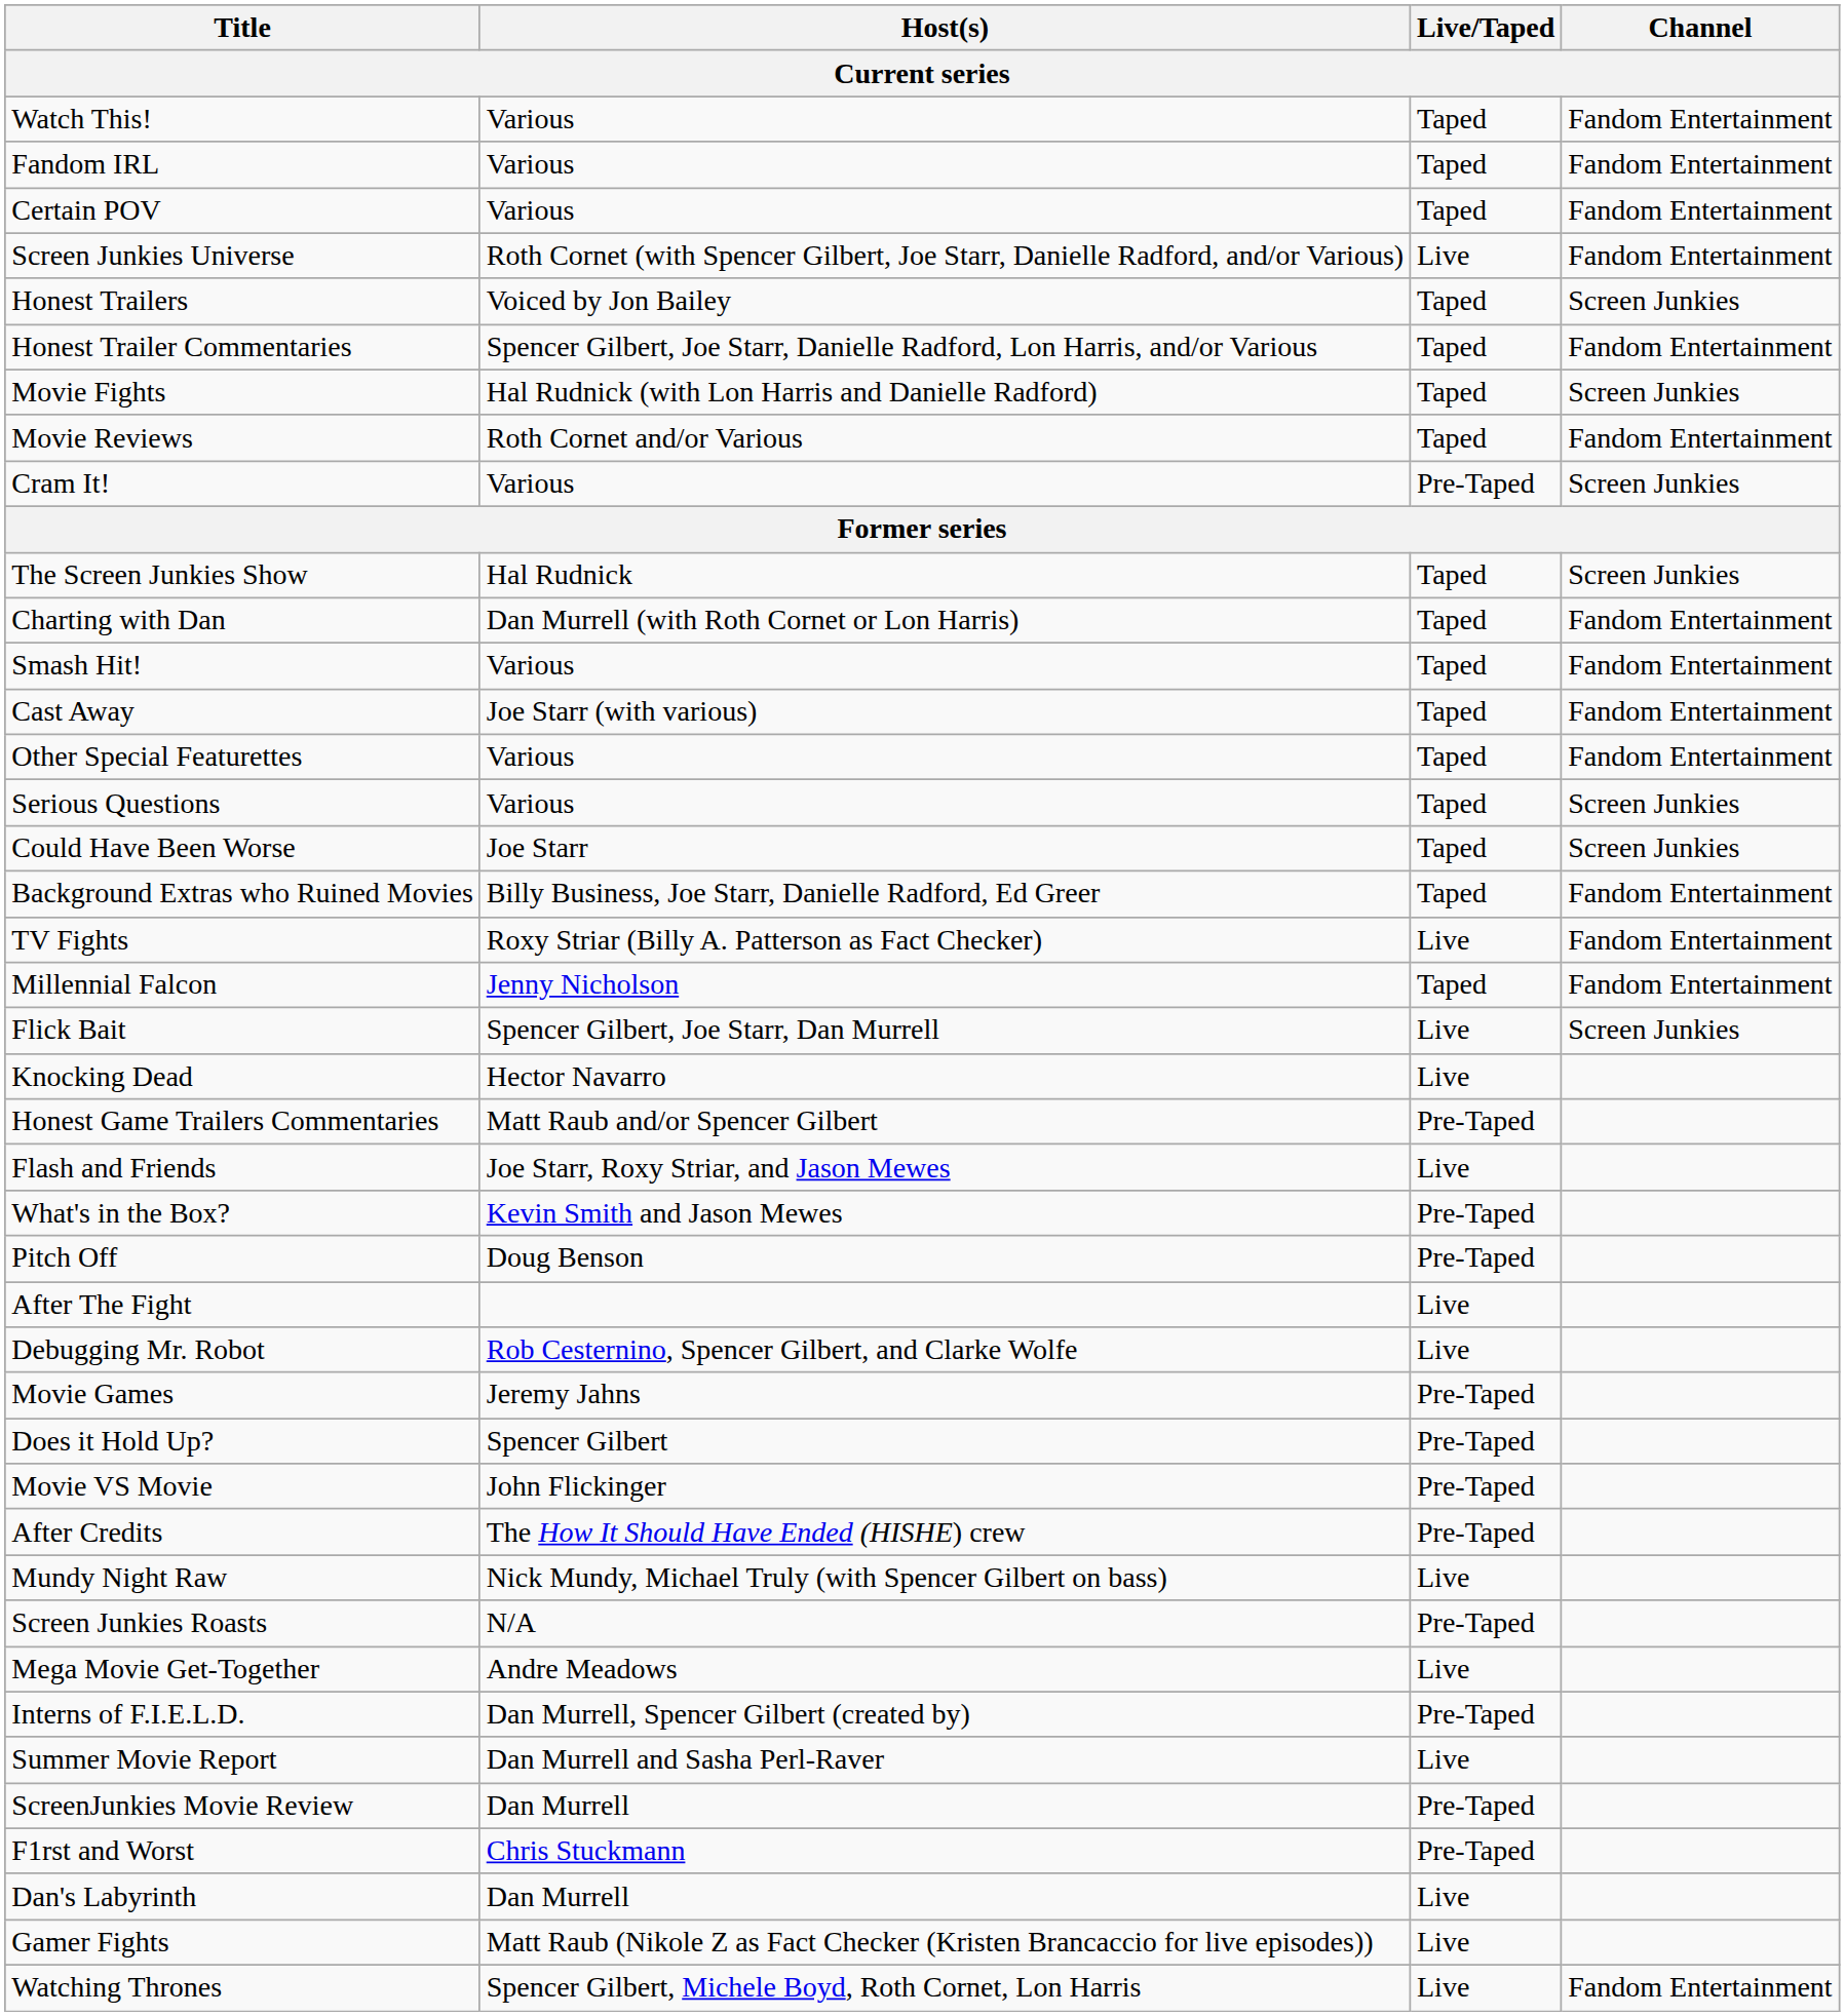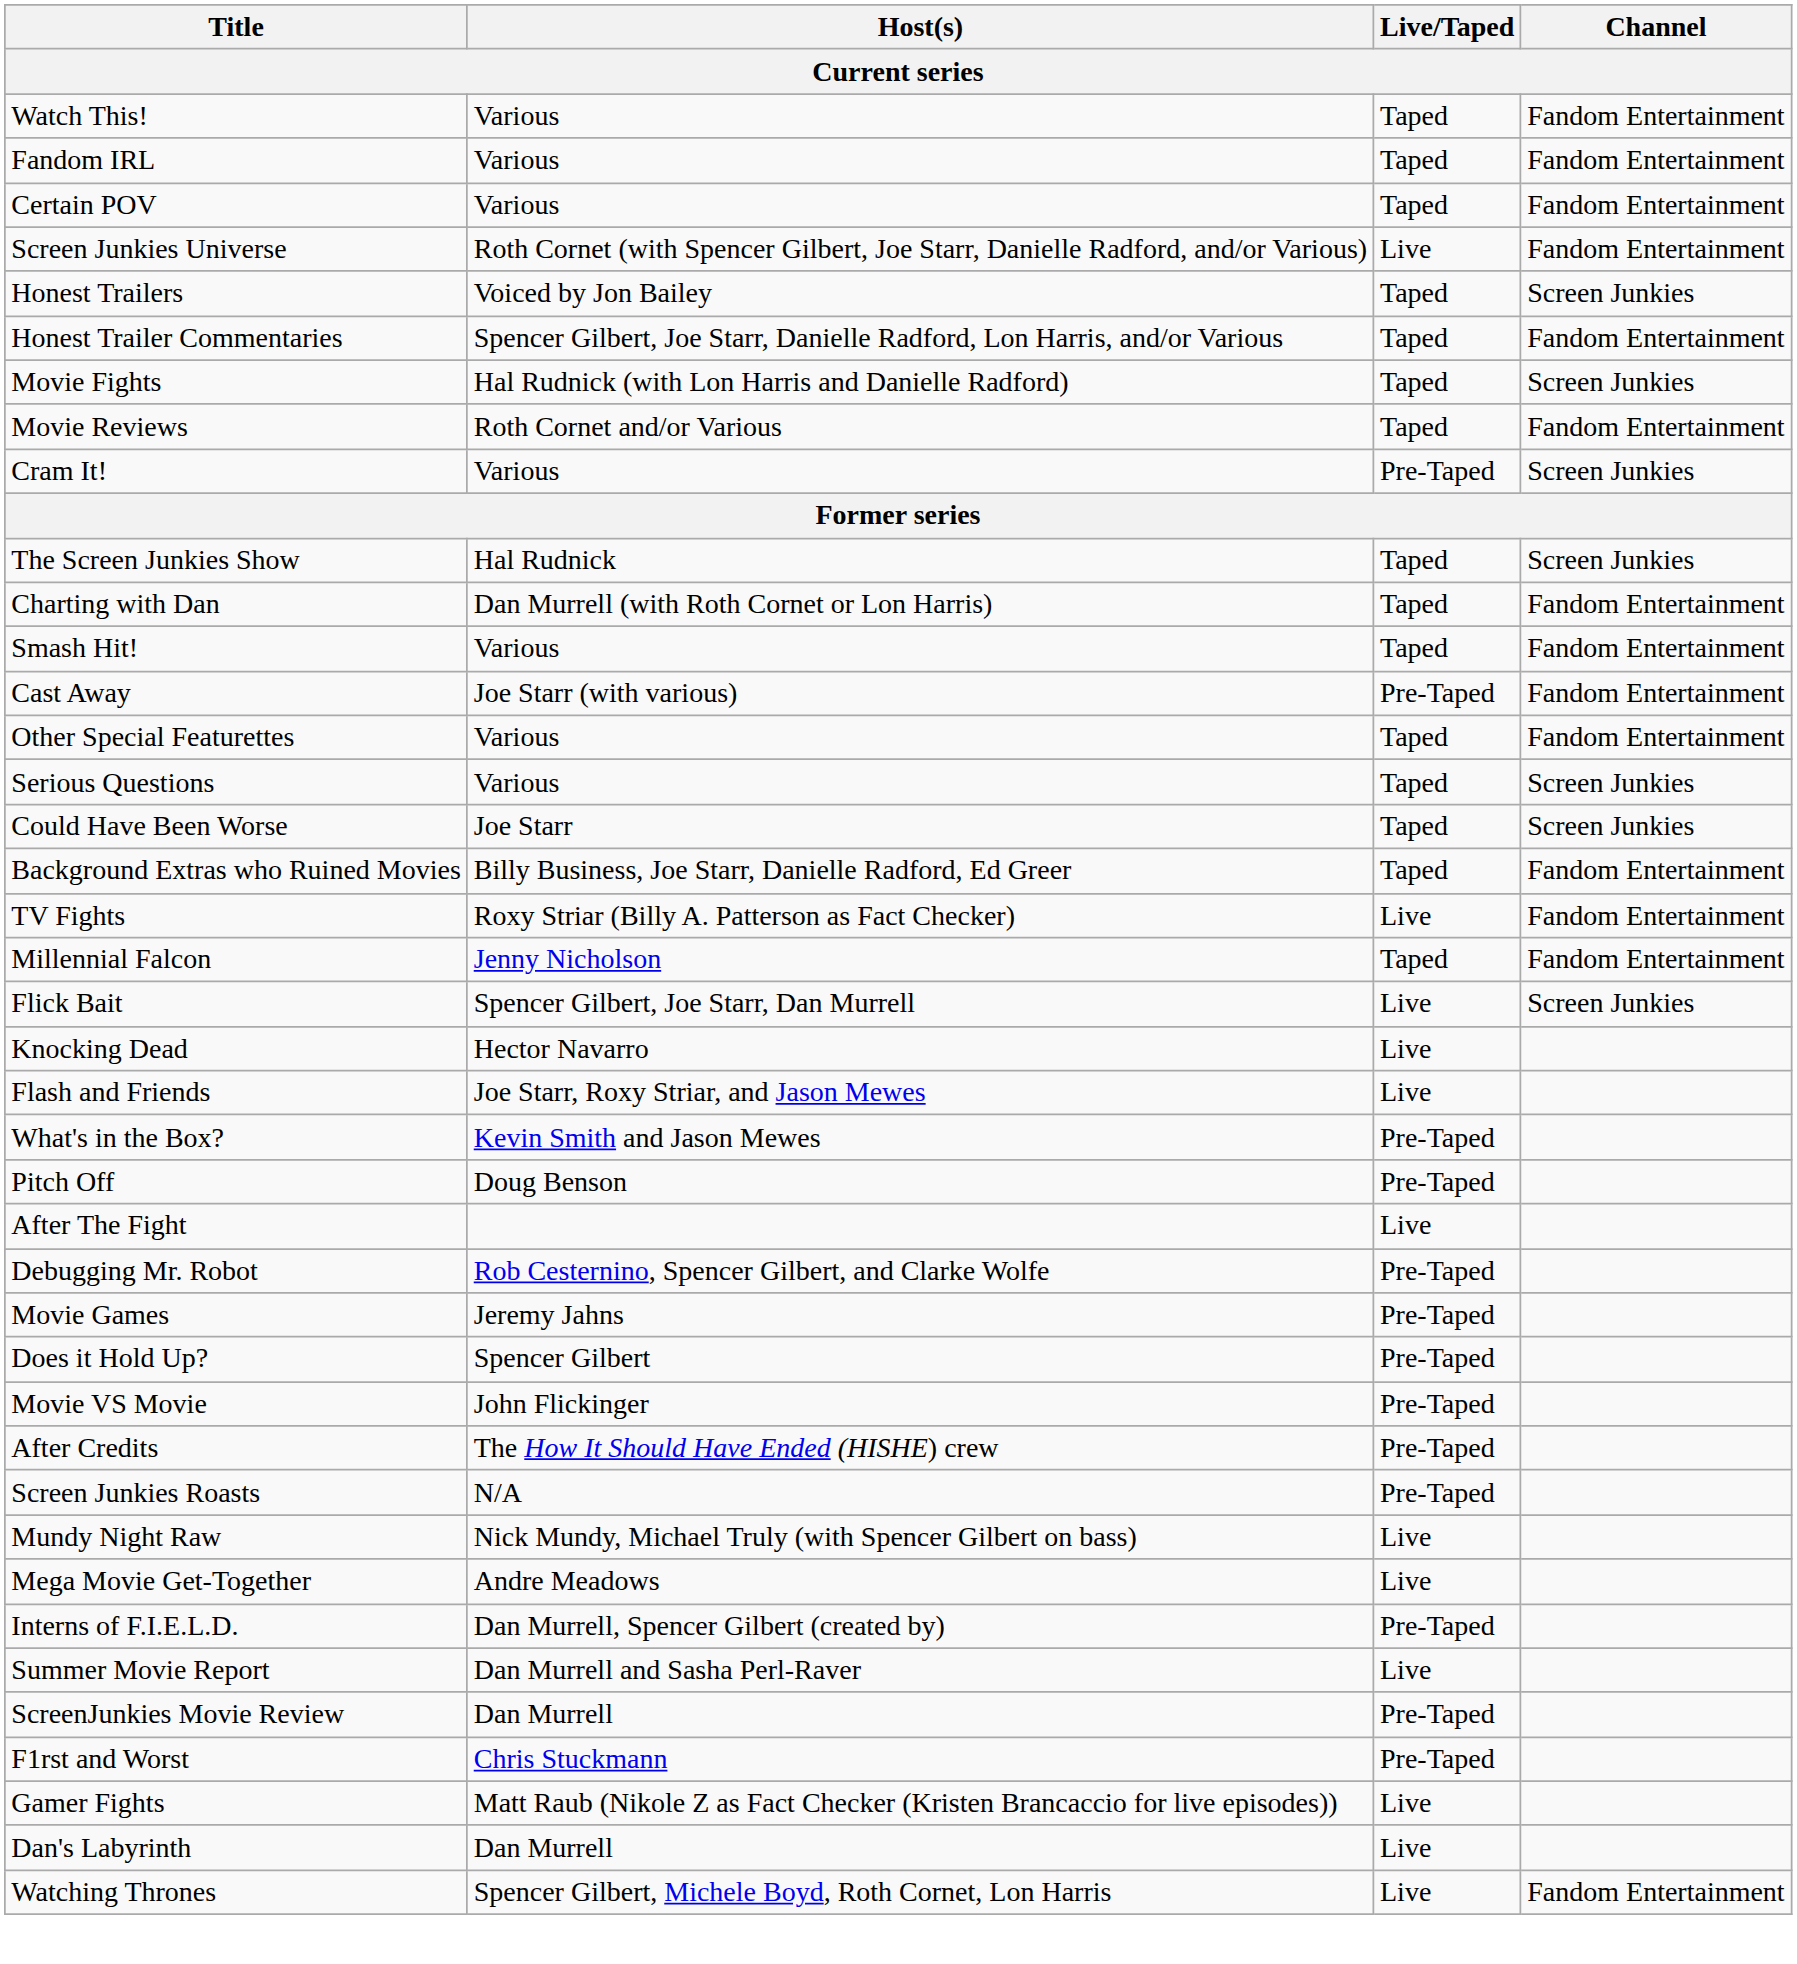 <table class="wikitable">
 <tr>
 <th>Title</th>
 <th>Host(s)</th>
 <th>Live/Taped</th>
 <th>Channel</th>
 </tr>
 <tr>
 <th colspan="4">Current series</th>
 </tr>
 <tr>
 <td>Watch This!</td>
 <td>Various</td>
 <td>Taped</td>
 <td>Fandom Entertainment</td>
 </tr>
 <tr>
 <td>Fandom IRL</td>
 <td>Various</td>
 <td>Taped</td>
 <td>Fandom Entertainment</td>
 </tr>
 <tr>
 <td>Certain POV</td>
 <td>Various</td>
 <td>Taped</td>
 <td>Fandom Entertainment</td>
 </tr>
 <tr>
 <td>Screen Junkies Universe</td>
 <td>Roth Cornet (with Spencer Gilbert, Joe Starr, Danielle Radford, and/or Various)</td>
 <td>Live</td>
 <td>Fandom Entertainment</td>
 </tr>
 <tr>
 <td>Honest Trailers</td>
 <td>Voiced by Jon Bailey</td>
 <td>Taped</td>
 <td>Screen Junkies</td>
 </tr>
 <tr>
 <td>Honest Trailer Commentaries</td>
 <td>Spencer Gilbert, Joe Starr, Danielle Radford, Lon Harris, and/or Various</td>
 <td>Taped</td>
 <td>Fandom Entertainment</td>
 </tr>
 <tr>
 <td>Movie Fights</td>
 <td>Hal Rudnick (with Lon Harris and Danielle Radford)</td>
 <td>Taped</td>
 <td>Screen Junkies</td>
 </tr>
 <tr>
 <td>Movie Reviews</td>
 <td>Roth Cornet and/or Various</td>
 <td>Taped</td>
 <td>Fandom Entertainment</td>
 </tr>
 <tr>
 <td>Cram It!</td>
 <td>Various</td>
 <td>Pre-Taped</td>
 <td>Screen Junkies</td>
 </tr>
 <tr>
 <th colspan="4">Former series</th>
 </tr>
 <tr>
 <td>The Screen Junkies Show</td>
 <td>Hal Rudnick</td>
 <td>Taped</td>
 <td>Screen Junkies</td>
 </tr>
 <tr>
 <td>Charting with Dan</td>
 <td>Dan Murrell (with Roth Cornet or Lon Harris)</td>
 <td>Taped</td>
 <td>Fandom Entertainment</td>
 </tr>
 <tr>
 <td>Smash Hit!</td>
 <td>Various</td>
 <td>Taped</td>
 <td>Fandom Entertainment</td>
 </tr>
 <tr>
 <td>Cast Away</td>
 <td>Joe Starr (with various)</td>
-<td>Taped</td>
+<td>Pre-Taped</td>
 <td>Fandom Entertainment</td>
 </tr>
 <tr>
 <td>Other Special Featurettes</td>
 <td>Various</td>
 <td>Taped</td>
 <td>Fandom Entertainment</td>
 </tr>
 <tr>
 <td>Serious Questions</td>
 <td>Various</td>
 <td>Taped</td>
 <td>Screen Junkies</td>
 </tr>
 <tr>
 <td>Could Have Been Worse</td>
 <td>Joe Starr</td>
 <td>Taped</td>
 <td>Screen Junkies</td>
 </tr>
 <tr>
 <td>Background Extras who Ruined Movies</td>
 <td>Billy Business, Joe Starr, Danielle Radford, Ed Greer</td>
 <td>Taped</td>
 <td>Fandom Entertainment</td>
 </tr>
 <tr>
 <td>TV Fights</td>
 <td>Roxy Striar (Billy A. Patterson as Fact Checker)</td>
 <td>Live</td>
 <td>Fandom Entertainment</td>
 </tr>
 <tr>
 <td>Millennial Falcon</td>
 <td><a href='#'>Jenny Nicholson</a></td>
 <td>Taped</td>
 <td>Fandom Entertainment</td>
 </tr>
 <tr>
 <td>Flick Bait</td>
 <td>Spencer Gilbert, Joe Starr, Dan Murrell</td>
 <td>Live</td>
 <td>Screen Junkies</td>
 </tr>
 <tr>
 <td>Knocking Dead</td>
 <td>Hector Navarro</td>
 <td>Live</td>
 <td></td>
 </tr>
 <tr>
-<td>Honest Game Trailers Commentaries</td>
-<td>Matt Raub and/or Spencer Gilbert</td>
-<td>Pre-Taped</td>
-<td></td>
-</tr>
-<tr>
 <td>Flash and Friends</td>
 <td>Joe Starr, Roxy Striar, and <a href='#'>Jason Mewes</a></td>
 <td>Live</td>
 <td></td>
 </tr>
 <tr>
 <td>What's in the Box?</td>
 <td><a href='#'>Kevin Smith</a> and Jason Mewes</td>
 <td>Pre-Taped</td>
 <td></td>
 </tr>
 <tr>
 <td>Pitch Off</td>
 <td>Doug Benson</td>
 <td>Pre-Taped</td>
 <td></td>
 </tr>
 <tr>
 <td>After The Fight</td>
 <td></td>
 <td>Live</td>
 <td></td>
 </tr>
 <tr>
 <td>Debugging Mr. Robot</td>
 <td><a href='#'>Rob Cesternino</a>, Spencer Gilbert, and Clarke Wolfe</td>
-<td>Live</td>
+<td>Pre-Taped</td>
 <td></td>
 </tr>
 <tr>
 <td>Movie Games</td>
 <td>Jeremy Jahns</td>
 <td>Pre-Taped</td>
 <td></td>
 </tr>
 <tr>
 <td>Does it Hold Up?</td>
 <td>Spencer Gilbert</td>
 <td>Pre-Taped</td>
 <td></td>
 </tr>
 <tr>
 <td>Movie VS Movie</td>
 <td>John Flickinger</td>
 <td>Pre-Taped</td>
 <td></td>
 </tr>
 <tr>
 <td>After Credits</td>
 <td>The <em><a href='#'>How It Should Have Ended</a> (HISHE</em>) crew</td>
 <td>Pre-Taped</td>
 <td></td>
 </tr>
 <tr>
+<td>Screen Junkies Roasts</td>
+<td>N/A</td>
+<td>Pre-Taped</td>
+<td></td>
+</tr>
+<tr>
 <td>Mundy Night Raw</td>
 <td>Nick Mundy, Michael Truly (with Spencer Gilbert on bass)</td>
 <td>Live</td>
-<td></td>
-</tr>
-<tr>
-<td>Screen Junkies Roasts</td>
-<td>N/A</td>
-<td>Pre-Taped</td>
 <td></td>
 </tr>
 <tr>
 <td>Mega Movie Get-Together</td>
 <td>Andre Meadows</td>
 <td>Live</td>
 <td></td>
 </tr>
 <tr>
 <td>Interns of F.I.E.L.D.</td>
 <td>Dan Murrell, Spencer Gilbert (created by)</td>
 <td>Pre-Taped</td>
 <td></td>
 </tr>
 <tr>
 <td>Summer Movie Report</td>
 <td>Dan Murrell and Sasha Perl-Raver</td>
 <td>Live</td>
 <td></td>
 </tr>
 <tr>
 <td>ScreenJunkies Movie Review</td>
 <td>Dan Murrell</td>
 <td>Pre-Taped</td>
 <td></td>
 </tr>
 <tr>
 <td>F1rst and Worst</td>
 <td><a href='#'>Chris Stuckmann</a></td>
 <td>Pre-Taped</td>
 <td></td>
 </tr>
 <tr>
-<td>Dan's Labyrinth</td>
-<td>Dan Murrell</td>
+<td>Gamer Fights</td>
+<td>Matt Raub (Nikole Z as Fact Checker (Kristen Brancaccio for live episodes))</td>
 <td>Live</td>
 <td></td>
 </tr>
 <tr>
-<td>Gamer Fights</td>
-<td>Matt Raub (Nikole Z as Fact Checker (Kristen Brancaccio for live episodes))</td>
+<td>Dan's Labyrinth</td>
+<td>Dan Murrell</td>
 <td>Live</td>
 <td></td>
 </tr>
 <tr>
 <td>Watching Thrones</td>
 <td>Spencer Gilbert, <a href='#'>Michele Boyd</a>, Roth Cornet, Lon Harris</td>
 <td>Live</td>
 <td>Fandom Entertainment</td>
 </tr>
 </table>
